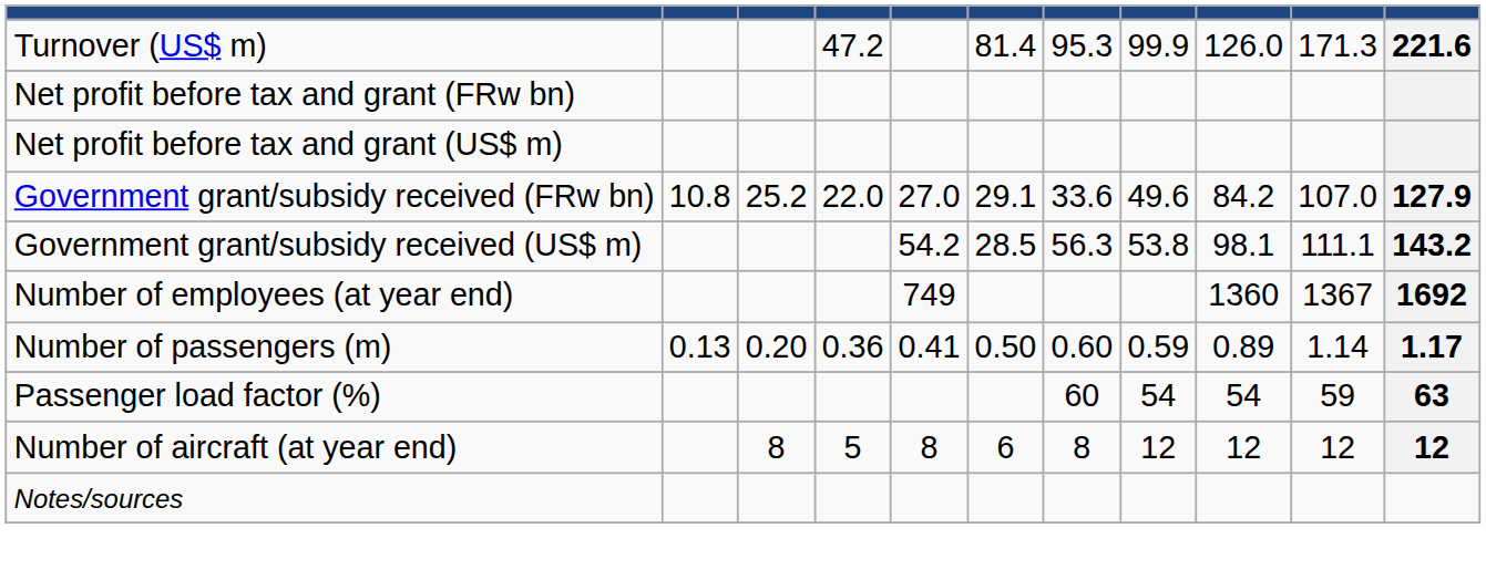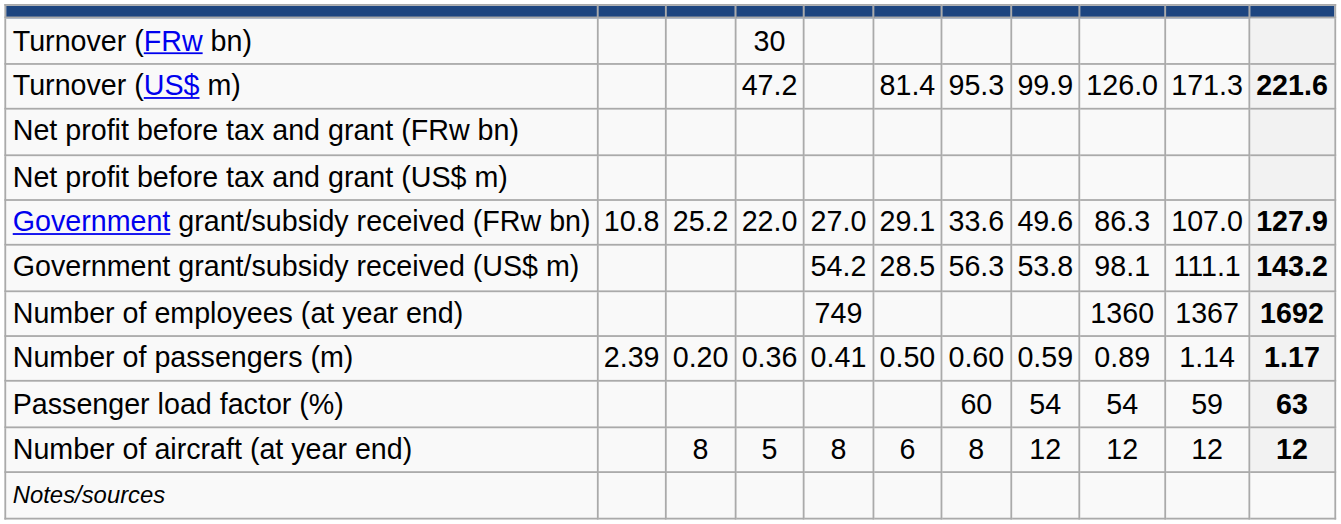 <table class="wikitable" style="margin:auto;text-align:center;">
 <tr>
 <th style="background: #1d4580;"></th>
 <th style="background: #1d4580;"></th>
 <th style="background: #1d4580;"></th>
 <th style="background: #1d4580;"></th>
 <th style="background: #1d4580;"></th>
 <th style="background: #1d4580;"></th>
 <th style="background: #1d4580;"></th>
 <th style="background: #1d4580;"></th>
 <th style="background: #1d4580;"></th>
 <th style="background: #1d4580;"></th>
 <th style="background: #1d4580;"></th>
+</tr>
+<tr>
+<td align="left">Turnover (<a href='#'>FRw</a> bn)</td>
+<td></td>
+<td></td>
+<td>30</td>
+<td></td>
+<td></td>
+<td></td>
+<td></td>
+<td></td>
+<td></td>
+<th></th>
 </tr>
 <tr>
 <td align="left">Turnover (<a href='#'>US$</a> m)</td>
 <td></td>
 <td></td>
 <td>47.2</td>
 <td></td>
 <td>81.4</td>
 <td>95.3</td>
 <td>99.9</td>
 <td>126.0</td>
 <td>171.3</td>
 <th>221.6</th>
 </tr>
 <tr>
 <td align="left">Net profit before tax and grant (FRw bn)</td>
 <td></td>
 <td></td>
 <td></td>
 <td></td>
 <td></td>
 <td></td>
 <td></td>
 <td></td>
 <td></td>
 <th></th>
 </tr>
 <tr>
 <td align="left">Net profit before tax and grant (US$ m)</td>
 <td></td>
 <td></td>
 <td></td>
 <td></td>
 <td></td>
 <td></td>
 <td></td>
 <td></td>
 <td></td>
 <th></th>
 </tr>
 <tr>
 <td align="left"><a href='#'>Government</a> grant/subsidy received (FRw bn)</td>
 <td>10.8</td>
 <td>25.2</td>
 <td>22.0</td>
 <td>27.0</td>
 <td>29.1</td>
 <td>33.6</td>
 <td>49.6</td>
-<td>84.2</td>
+<td>86.3</td>
 <td>107.0</td>
 <th>127.9</th>
 </tr>
 <tr>
 <td align="left">Government grant/subsidy received (US$ m)</td>
 <td></td>
 <td></td>
 <td></td>
 <td>54.2</td>
 <td>28.5</td>
 <td>56.3</td>
 <td>53.8</td>
 <td>98.1</td>
 <td>111.1</td>
 <th>143.2</th>
 </tr>
 <tr>
 <td align="left">Number of employees (at year end)</td>
 <td></td>
 <td></td>
 <td></td>
 <td>749</td>
 <td></td>
 <td></td>
 <td></td>
 <td>1360</td>
 <td>1367</td>
 <th>1692</th>
 </tr>
 <tr>
 <td align="left">Number of passengers (m)</td>
-<td>0.13</td>
+<td>2.39</td>
 <td>0.20</td>
 <td>0.36</td>
 <td>0.41</td>
 <td>0.50</td>
 <td>0.60</td>
 <td>0.59</td>
 <td>0.89</td>
 <td>1.14</td>
 <th>1.17</th>
 </tr>
 <tr>
 <td align="left">Passenger load factor (%)</td>
 <td></td>
 <td></td>
 <td></td>
 <td></td>
 <td></td>
 <td>60</td>
 <td>54</td>
 <td>54</td>
 <td>59</td>
 <th>63</th>
 </tr>
 <tr>
 <td align="left">Number of aircraft (at year end)</td>
 <td></td>
 <td>8</td>
 <td>5</td>
 <td>8</td>
 <td>6</td>
 <td>8</td>
 <td>12</td>
 <td>12</td>
 <td>12</td>
 <th>12</th>
 </tr>
 <tr>
 <td align="left"><small><em>Notes/sources</em></small></td>
 <td></td>
 <td></td>
 <td><br></td>
 <td></td>
 <td></td>
 <td></td>
 <td></td>
 <td></td>
 <td></td>
 <td></td>
 </tr>
 </table>
